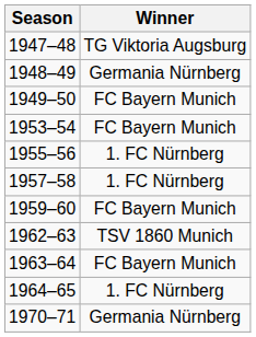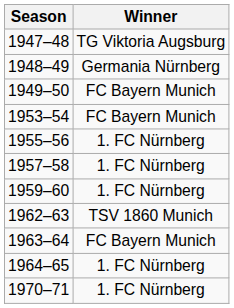 <table class="wikitable">
 <tr>
 <th>Season</th>
 <th>Winner</th>
 </tr>
 <tr align="center">
 <td>1947–48</td>
 <td>TG Viktoria Augsburg</td>
 </tr>
 <tr align="center">
 <td>1948–49</td>
 <td>Germania Nürnberg</td>
 </tr>
 <tr align="center">
 <td>1949–50</td>
 <td>FC Bayern Munich</td>
 </tr>
 <tr align="center">
 <td>1953–54</td>
 <td>FC Bayern Munich</td>
 </tr>
 <tr align="center">
 <td>1955–56</td>
 <td>1. FC Nürnberg</td>
 </tr>
 <tr align="center">
 <td>1957–58</td>
 <td>1. FC Nürnberg</td>
 </tr>
 <tr align="center">
 <td>1959–60</td>
-<td>FC Bayern Munich</td>
+<td>1. FC Nürnberg</td>
 </tr>
 <tr align="center">
 <td>1962–63</td>
 <td>TSV 1860 Munich</td>
 </tr>
 <tr align="center">
 <td>1963–64</td>
 <td>FC Bayern Munich</td>
 </tr>
 <tr align="center">
 <td>1964–65</td>
 <td>1. FC Nürnberg</td>
 </tr>
 <tr align="center">
 <td>1970–71</td>
-<td>Germania Nürnberg</td>
+<td>1. FC Nürnberg</td>
 </tr>
 </table>
